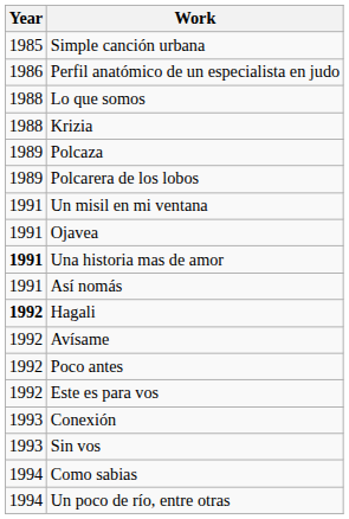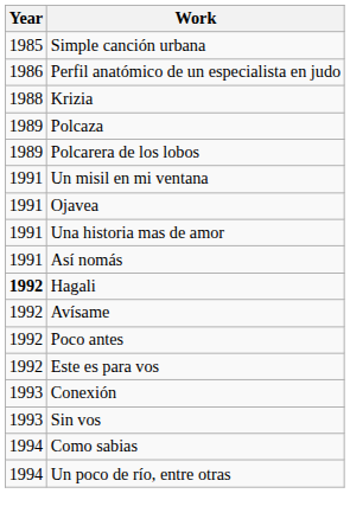 <table class="wikitable">
 <tr>
 <th>Year</th>
 <th>Work</th>
 </tr>
 <tr -------->
 <td>1985</td>
 <td>Simple canción urbana</td>
 </tr>
 <tr -------->
 <td>1986</td>
 <td>Perfil anatómico de un especialista en judo</td>
-</tr>
-<tr ------>
-<td>1988</td>
-<td>Lo que somos</td>
 </tr>
 <tr -------->
 <td>1988</td>
 <td>Krizia</td>
 </tr>
 <tr -------->
 <td>1989</td>
 <td>Polcaza</td>
 </tr>
 <tr -------->
 <td>1989</td>
 <td>Polcarera de los lobos</td>
 </tr>
 <tr -------->
 <td>1991</td>
 <td>Un misil en mi ventana</td>
 </tr>
 <tr -------->
 <td>1991</td>
 <td>Ojavea</td>
 </tr>
 <tr -------->
-<td><strong>1991</strong></td>
+<td>1991</td>
 <td>Una historia mas de amor</td>
 </tr>
 <tr -------->
 <td>1991</td>
 <td>Así nomás</td>
 </tr>
 <tr -------->
 <td><strong>1992</strong></td>
 <td>Hagali</td>
 </tr>
 <tr -------->
 <td>1992</td>
 <td>Avísame</td>
 </tr>
 <tr -------->
 <td>1992</td>
 <td>Poco antes</td>
 </tr>
 <tr -------->
 <td>1992</td>
 <td>Este es para vos</td>
 </tr>
 <tr -------->
 <td>1993</td>
 <td>Conexión</td>
 </tr>
 <tr -------->
 <td>1993</td>
 <td>Sin vos</td>
 </tr>
 <tr -------->
 <td>1994</td>
 <td>Como sabias</td>
 </tr>
 <tr -------->
 <td>1994</td>
 <td>Un poco de río, entre otras</td>
 </tr>
 </table>
